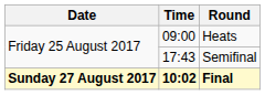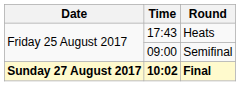 <table class="wikitable">
 <tr>
 <th>Date</th>
 <th>Time</th>
 <th>Round</th>
 </tr>
 <tr>
 <td rowspan=2>Friday 25 August 2017</td>
-<td>09:00</td>
+<td>17:43</td>
 <td>Heats</td>
 </tr>
 <tr>
-<td>17:43</td>
+<td>09:00</td>
 <td>Semifinal</td>
 </tr>
 <tr>
 <td style=background:lemonchiffon><strong>Sunday 27 August 2017</strong></td>
 <td style=background:lemonchiffon><strong>10:02</strong></td>
 <td style=background:lemonchiffon><strong>Final</strong></td>
 </tr>
 </table>
